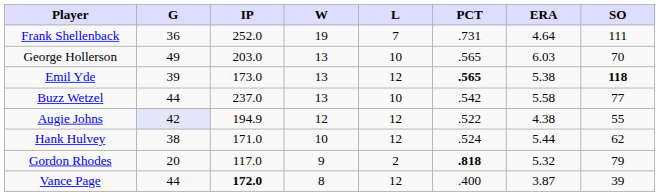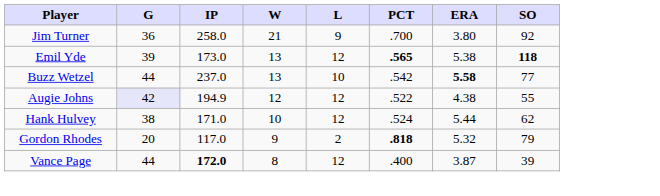 <table class="wikitable sortable">
 <tr>
 <th style="background:#ddf; width:16%;">Player</th>
 <th style="background:#ddf; width:9%;">G</th>
 <th style="background:#ddf; width:9%;">IP</th>
 <th style="background:#ddf; width:9%;">W</th>
 <th style="background:#ddf; width:9%;">L</th>
 <th style="background:#ddf; width:9%;">PCT</th>
 <th style="background:#ddf; width:9%;">ERA</th>
 <th style="background:#ddf; width:9%;">SO</th>
 </tr>
 <tr style="text-align:center;">
-<td><a href='#'>Frank Shellenback</a></td>
+<td><a href='#'>Jim Turner</a></td>
 <td>36</td>
-<td>252.0</td>
-<td>19</td>
-<td>7</td>
-<td>.731</td>
-<td>4.64</td>
-<td>111</td>
-</tr>
-<tr style="text-align:center;">
-<td>George Hollerson</td>
-<td>49</td>
-<td>203.0</td>
-<td>13</td>
-<td>10</td>
-<td>.565</td>
-<td>6.03</td>
-<td>70</td>
+<td>258.0</td>
+<td>21</td>
+<td>9</td>
+<td>.700</td>
+<td>3.80</td>
+<td>92</td>
 </tr>
 <tr style="text-align:center;">
 <td><a href='#'>Emil Yde</a></td>
 <td>39</td>
 <td>173.0</td>
 <td>13</td>
 <td>12</td>
 <td><strong>.565</strong></td>
 <td>5.38</td>
 <td><strong>118</strong></td>
 </tr>
 <tr style="text-align:center;">
 <td><a href='#'>Buzz Wetzel</a></td>
 <td>44</td>
 <td>237.0</td>
 <td>13</td>
 <td>10</td>
 <td>.542</td>
-<td>5.58</td>
+<td><strong>5.58</strong></td>
 <td>77</td>
 </tr>
 <tr style="text-align:center;">
 <td><a href='#'>Augie Johns</a></td>
 <td style="background: lavender;">42</td>
 <td>194.9</td>
 <td>12</td>
 <td>12</td>
 <td>.522</td>
 <td>4.38</td>
 <td>55</td>
 </tr>
 <tr style="text-align:center;">
 <td><a href='#'>Hank Hulvey</a></td>
 <td>38</td>
 <td>171.0</td>
 <td>10</td>
 <td>12</td>
 <td>.524</td>
 <td>5.44</td>
 <td>62</td>
 </tr>
 <tr style="text-align:center;">
 <td><a href='#'>Gordon Rhodes</a></td>
 <td>20</td>
 <td>117.0</td>
 <td>9</td>
 <td>2</td>
 <td><strong>.818</strong></td>
 <td>5.32</td>
 <td>79</td>
 </tr>
 <tr style="text-align:center;">
 <td><a href='#'>Vance Page</a></td>
 <td>44</td>
 <td><strong>172.0</strong></td>
 <td>8</td>
 <td>12</td>
 <td>.400</td>
 <td>3.87</td>
 <td>39</td>
 </tr>
 </table>
